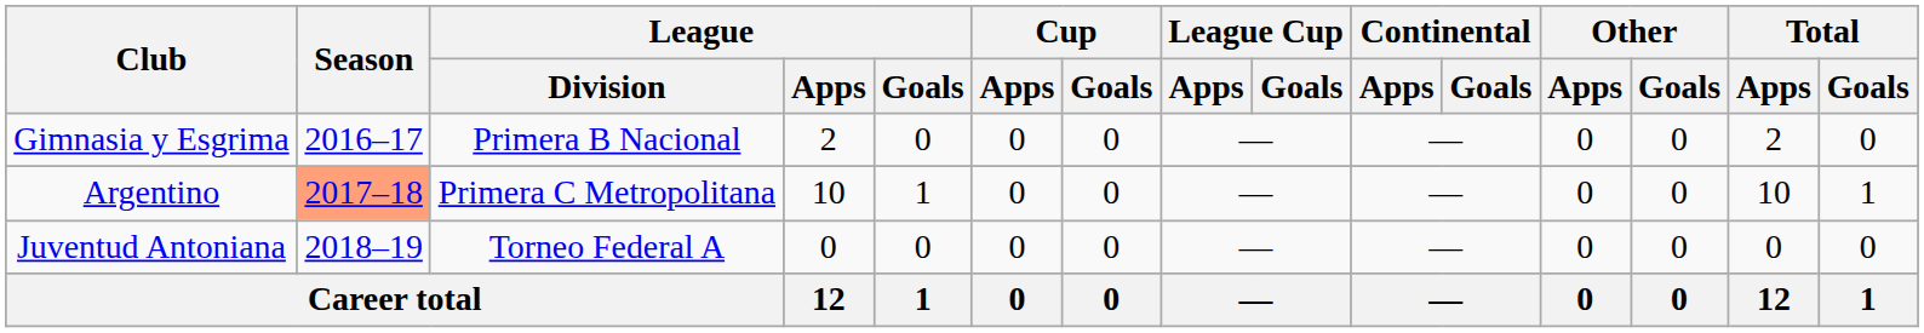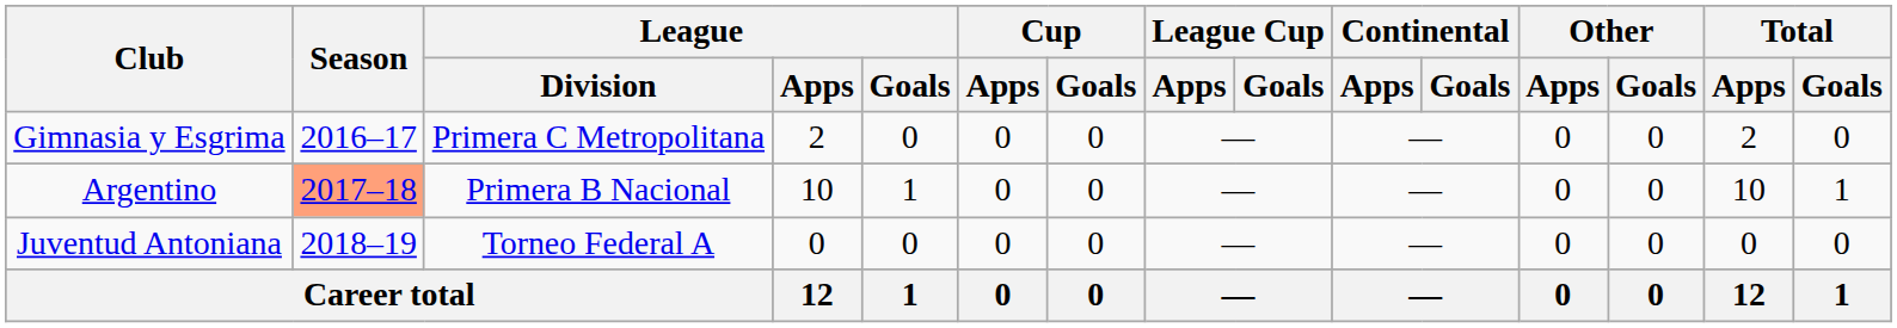 <table class="wikitable" style="text-align:center">
 <tr>
 <th rowspan="2">Club</th>
 <th rowspan="2">Season</th>
 <th colspan="3">League</th>
 <th colspan="2">Cup</th>
 <th colspan="2">League Cup</th>
 <th colspan="2">Continental</th>
 <th colspan="2">Other</th>
 <th colspan="2">Total</th>
 </tr>
 <tr>
 <th>Division</th>
 <th>Apps</th>
 <th>Goals</th>
 <th>Apps</th>
 <th>Goals</th>
 <th>Apps</th>
 <th>Goals</th>
 <th>Apps</th>
 <th>Goals</th>
 <th>Apps</th>
 <th>Goals</th>
 <th>Apps</th>
 <th>Goals</th>
 </tr>
 <tr>
 <td rowspan="1"><a href='#'>Gimnasia y Esgrima</a></td>
 <td><a href='#'>2016–17</a></td>
-<td rowspan="1"><a href='#'>Primera B Nacional</a></td>
+<td rowspan="1"><a href='#'>Primera C Metropolitana</a></td>
 <td>2</td>
 <td>0</td>
 <td>0</td>
 <td>0</td>
 <td colspan="2">—</td>
 <td colspan="2">—</td>
 <td>0</td>
 <td>0</td>
 <td>2</td>
 <td>0</td>
 </tr>
 <tr>
 <td rowspan="1"><a href='#'>Argentino</a></td>
 <td style="background: lightsalmon;"><a href='#'>2017–18</a></td>
-<td rowspan="1"><a href='#'>Primera C Metropolitana</a></td>
+<td rowspan="1"><a href='#'>Primera B Nacional</a></td>
 <td>10</td>
 <td>1</td>
 <td>0</td>
 <td>0</td>
 <td colspan="2">—</td>
 <td colspan="2">—</td>
 <td>0</td>
 <td>0</td>
 <td>10</td>
 <td>1</td>
 </tr>
 <tr>
 <td rowspan="1"><a href='#'>Juventud Antoniana</a></td>
 <td><a href='#'>2018–19</a></td>
 <td rowspan="1"><a href='#'>Torneo Federal A</a></td>
 <td>0</td>
 <td>0</td>
 <td>0</td>
 <td>0</td>
 <td colspan="2">—</td>
 <td colspan="2">—</td>
 <td>0</td>
 <td>0</td>
 <td>0</td>
 <td>0</td>
 </tr>
 <tr>
 <th colspan="3">Career total</th>
 <th>12</th>
 <th>1</th>
 <th>0</th>
 <th>0</th>
 <th colspan="2">—</th>
 <th colspan="2">—</th>
 <th>0</th>
 <th>0</th>
 <th>12</th>
 <th>1</th>
 </tr>
 </table>
